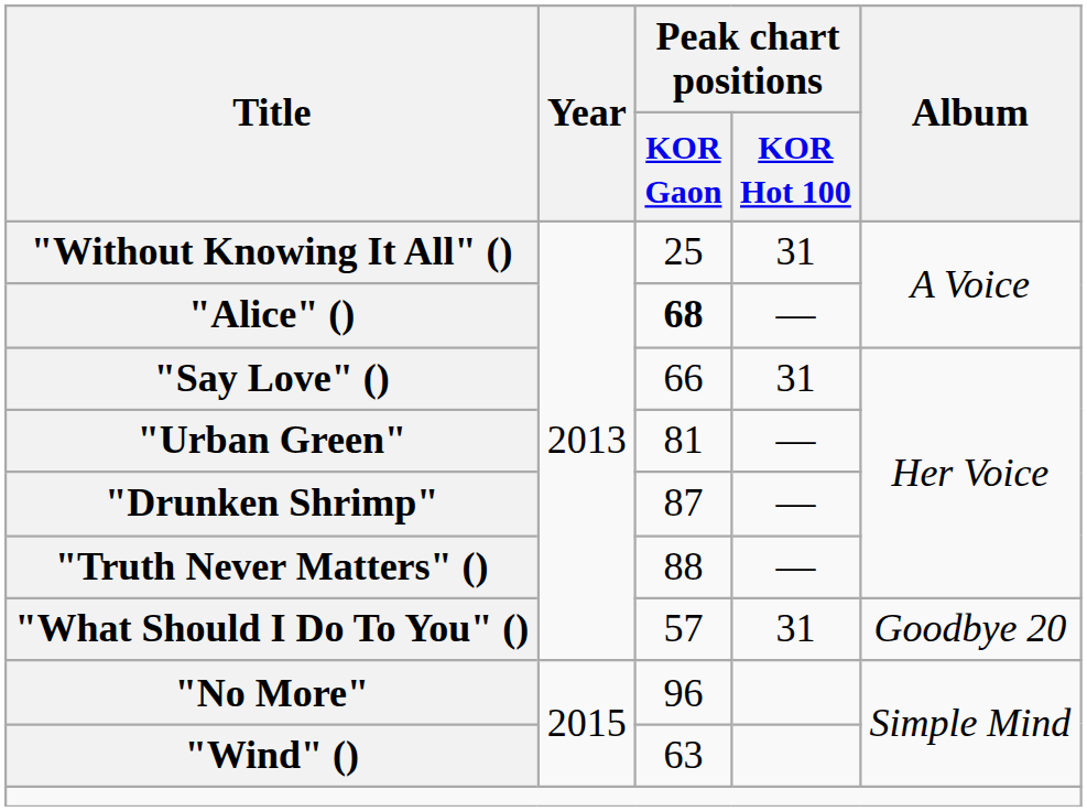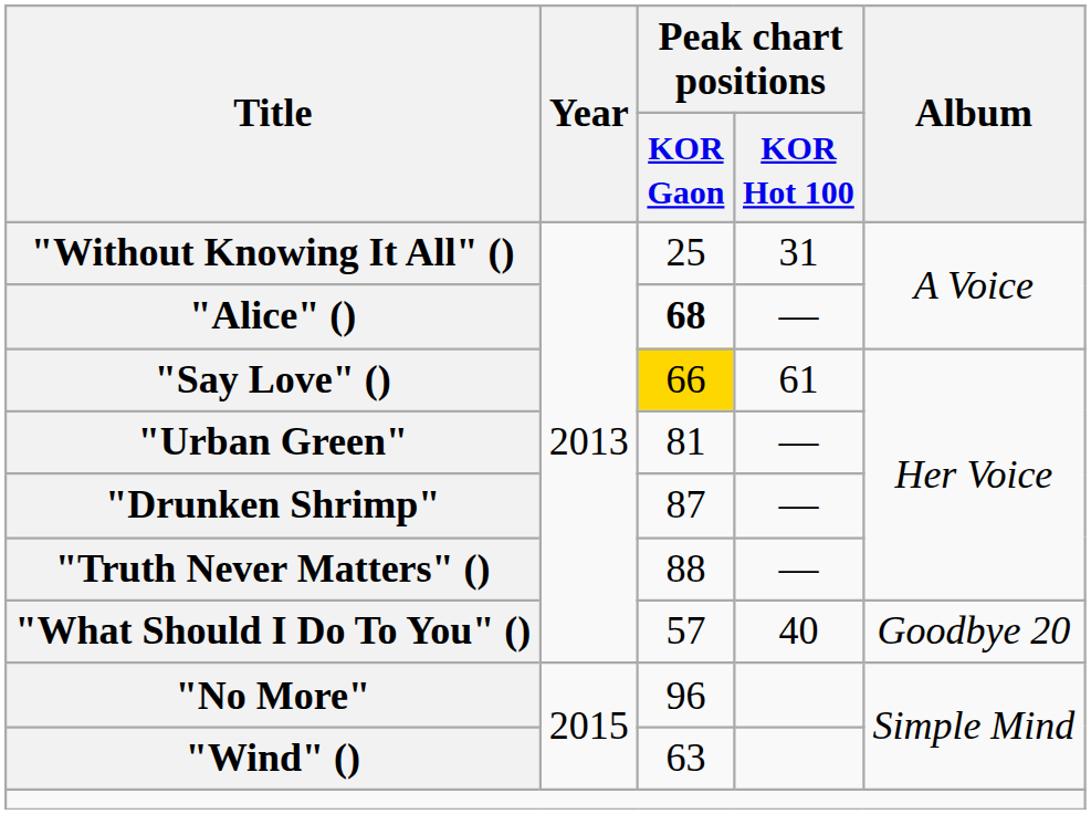 <table class="wikitable plainrowheaders" style="text-align:center;">
 <tr>
 <th scope="col" rowspan="2">Title</th>
 <th scope="col" rowspan="2">Year</th>
 <th scope="col" colspan="2" style="width:5em;">Peak chart positions</th>
 <th scope="col" rowspan="2">Album</th>
 </tr>
 <tr>
 <th><small><a href='#'>KOR<br>Gaon</a></small><br></th>
 <th><small><a href='#'>KOR<br>Hot 100</a></small><br></th>
 </tr>
 <tr>
 <th scope="row">"Without Knowing It All" ()</th>
 <td rowspan="7">2013</td>
 <td>25</td>
 <td>31</td>
 <td rowspan=2><em>A Voice</em></td>
 </tr>
 <tr>
 <th scope="row">"Alice" ()</th>
 <td><strong>68</strong></td>
 <td>—</td>
 </tr>
 <tr>
 <th scope="row">"Say Love" ()</th>
-<td>66</td>
-<td>31</td>
+<td style="background: gold;">66</td>
+<td>61</td>
 <td rowspan="4"><em>Her Voice</em></td>
 </tr>
 <tr>
 <th scope="row">"Urban Green"</th>
 <td>81</td>
 <td>—</td>
 </tr>
 <tr>
 <th scope="row">"Drunken Shrimp"</th>
 <td>87</td>
 <td>—</td>
 </tr>
 <tr>
 <th scope="row">"Truth Never Matters" ()</th>
 <td>88</td>
 <td>—</td>
 </tr>
 <tr>
 <th scope="row">"What Should I Do To You" ()</th>
 <td>57</td>
-<td>31</td>
+<td>40</td>
 <td><em>Goodbye 20</em></td>
 </tr>
 <tr>
 <th scope="row">"No More"</th>
 <td rowspan="2">2015</td>
 <td>96</td>
 <td></td>
 <td rowspan="2"><em>Simple Mind</em></td>
 </tr>
 <tr>
 <th scope="row">"Wind" ()<br></th>
 <td>63</td>
 <td></td>
 </tr>
 <tr>
 <td colspan="5"></td>
 </tr>
 </table>
